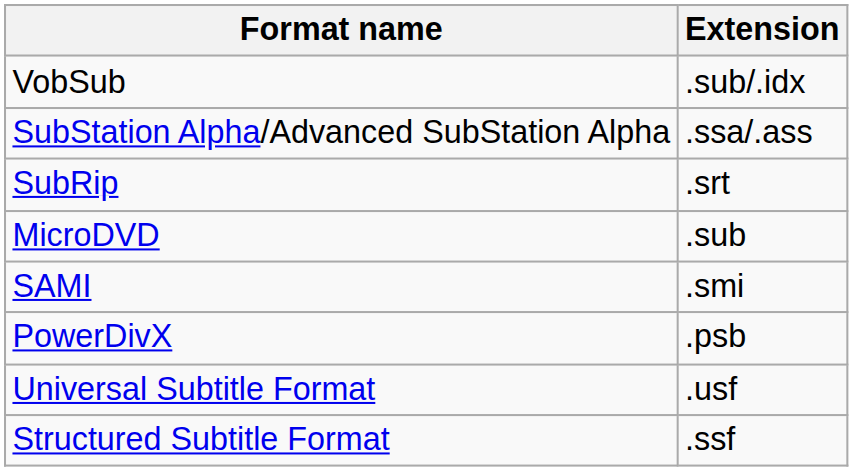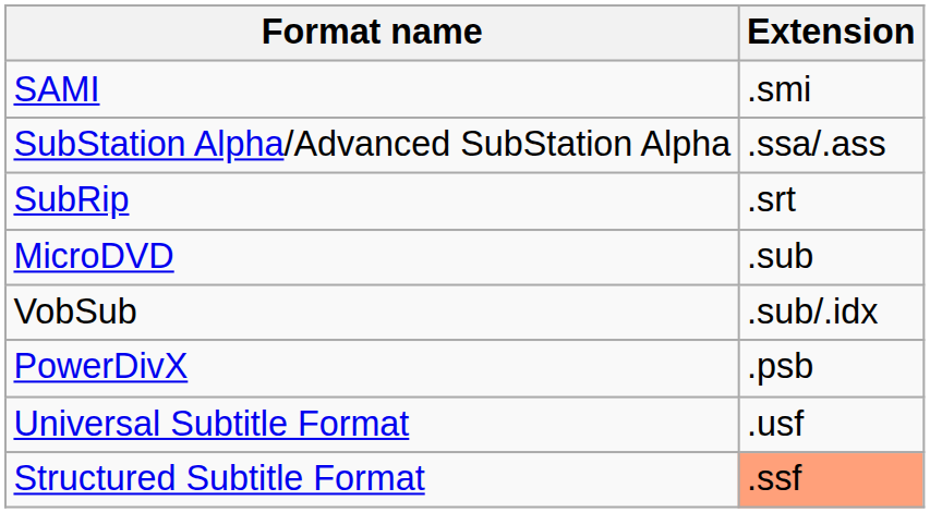 <table class="wikitable">
 <tr>
 <th>Format name</th>
 <th>Extension</th>
 </tr>
 <tr>
-<td>VobSub</td>
-<td>.sub/.idx</td>
+<td><a href='#'>SAMI</a></td>
+<td>.smi</td>
 </tr>
 <tr>
 <td><a href='#'>SubStation Alpha</a>/Advanced SubStation Alpha</td>
 <td>.ssa/.ass</td>
 </tr>
 <tr>
 <td><a href='#'>SubRip</a></td>
 <td>.srt</td>
 </tr>
 <tr>
 <td><a href='#'>MicroDVD</a></td>
 <td>.sub</td>
 </tr>
 <tr>
-<td><a href='#'>SAMI</a></td>
-<td>.smi</td>
+<td>VobSub</td>
+<td>.sub/.idx</td>
 </tr>
 <tr>
 <td><a href='#'>PowerDivX</a></td>
 <td>.psb</td>
 </tr>
 <tr>
 <td><a href='#'>Universal Subtitle Format</a></td>
 <td>.usf</td>
 </tr>
 <tr>
 <td><a href='#'>Structured Subtitle Format</a></td>
-<td>.ssf</td>
+<td style="background: lightsalmon;">.ssf</td>
 </tr>
 </table>
